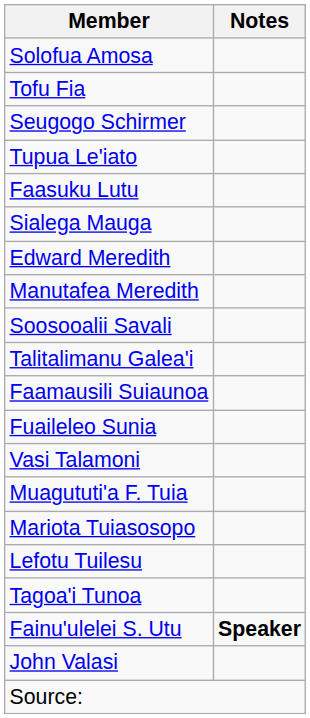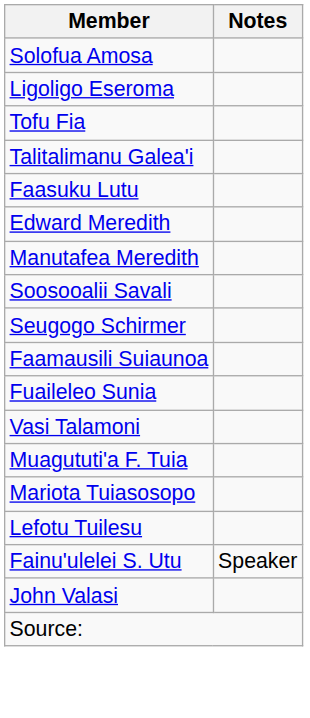 <table class=wikitable>
 <tr>
 <th>Member</th>
 <th>Notes</th>
 </tr>
 <tr>
 <td><a href='#'>Solofua Amosa</a></td>
 <td></td>
 </tr>
 <tr>
+<td><a href='#'>Ligoligo Eseroma</a></td>
+<td></td>
+</tr>
+<tr>
 <td><a href='#'>Tofu Fia</a></td>
 <td></td>
 </tr>
 <tr>
-<td><a href='#'>Seugogo Schirmer</a></td>
-<td></td>
-</tr>
-<tr>
-<td><a href='#'>Tupua Le'iato</a></td>
+<td><a href='#'>Talitalimanu Galea'i</a></td>
 <td></td>
 </tr>
 <tr>
 <td><a href='#'>Faasuku Lutu</a></td>
-<td></td>
-</tr>
-<tr>
-<td><a href='#'>Sialega Mauga</a></td>
 <td></td>
 </tr>
 <tr>
 <td><a href='#'>Edward Meredith</a></td>
 <td></td>
 </tr>
 <tr>
 <td><a href='#'>Manutafea Meredith</a></td>
 <td></td>
 </tr>
 <tr>
 <td><a href='#'>Soosooalii Savali</a></td>
 <td></td>
 </tr>
 <tr>
-<td><a href='#'>Talitalimanu Galea'i</a></td>
+<td><a href='#'>Seugogo Schirmer</a></td>
 <td></td>
 </tr>
 <tr>
 <td><a href='#'>Faamausili Suiaunoa</a></td>
 <td></td>
 </tr>
 <tr>
 <td><a href='#'>Fuaileleo Sunia</a></td>
 <td></td>
 </tr>
 <tr>
 <td><a href='#'>Vasi Talamoni</a></td>
 <td></td>
 </tr>
 <tr>
 <td><a href='#'>Muagututi'a F. Tuia</a></td>
 <td></td>
 </tr>
 <tr>
 <td><a href='#'>Mariota Tuiasosopo</a></td>
 <td></td>
 </tr>
 <tr>
 <td><a href='#'>Lefotu Tuilesu</a></td>
 <td></td>
 </tr>
 <tr>
-<td><a href='#'>Tagoa'i Tunoa</a></td>
-<td></td>
-</tr>
-<tr>
 <td><a href='#'>Fainu'ulelei S. Utu</a></td>
-<td><strong>Speaker</strong></td>
+<td>Speaker</td>
 </tr>
 <tr>
 <td><a href='#'>John Valasi</a></td>
 <td></td>
 </tr>
 <tr>
 <td colspan=2>Source: </td>
 </tr>
 </table>
